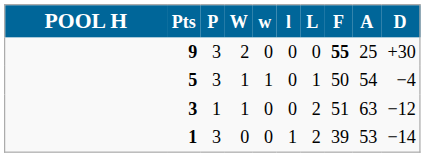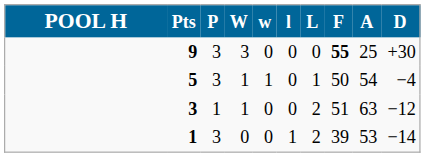 <table align=center cellpadding="3" cellspacing="0" style="background: #f9f9f9; border: 1px #aaa solid; border-collapse: collapse; font-size: 95%;" width=350>
 <tr bgcolor=#006699 style="color:white;">
 <th width=34% style=font-size:120%><strong>POOL H</strong></th>
 <th width=5%>Pts</th>
 <th width=5%>P</th>
 <th width=5%>W</th>
 <th width=5%>w</th>
 <th width=5%>l</th>
 <th width=5%>L</th>
 <th width=5%>F</th>
 <th width=5%>A</th>
 <th width=5%>D</th>
 </tr>
 <tr align=right>
 <td align=left></td>
 <td><strong>9</strong></td>
 <td>3</td>
-<td>2</td>
+<td>3</td>
 <td>0</td>
 <td>0</td>
 <td>0</td>
 <td><strong>55</strong></td>
 <td>25</td>
 <td>+30</td>
 </tr>
 <tr align=right>
 <td align=left></td>
 <td><strong>5</strong></td>
 <td>3</td>
 <td>1</td>
 <td>1</td>
 <td>0</td>
 <td>1</td>
 <td>50</td>
 <td>54</td>
 <td>−4</td>
 </tr>
 <tr align=right>
 <td align=left></td>
 <td><strong>3</strong></td>
 <td>1</td>
 <td>1</td>
 <td>0</td>
 <td>0</td>
 <td>2</td>
 <td>51</td>
 <td>63</td>
 <td>−12</td>
 </tr>
 <tr align=right>
 <td align=left></td>
 <td><strong>1</strong></td>
 <td>3</td>
 <td>0</td>
 <td>0</td>
 <td>1</td>
 <td>2</td>
 <td>39</td>
 <td>53</td>
 <td>−14</td>
 </tr>
 </table>
